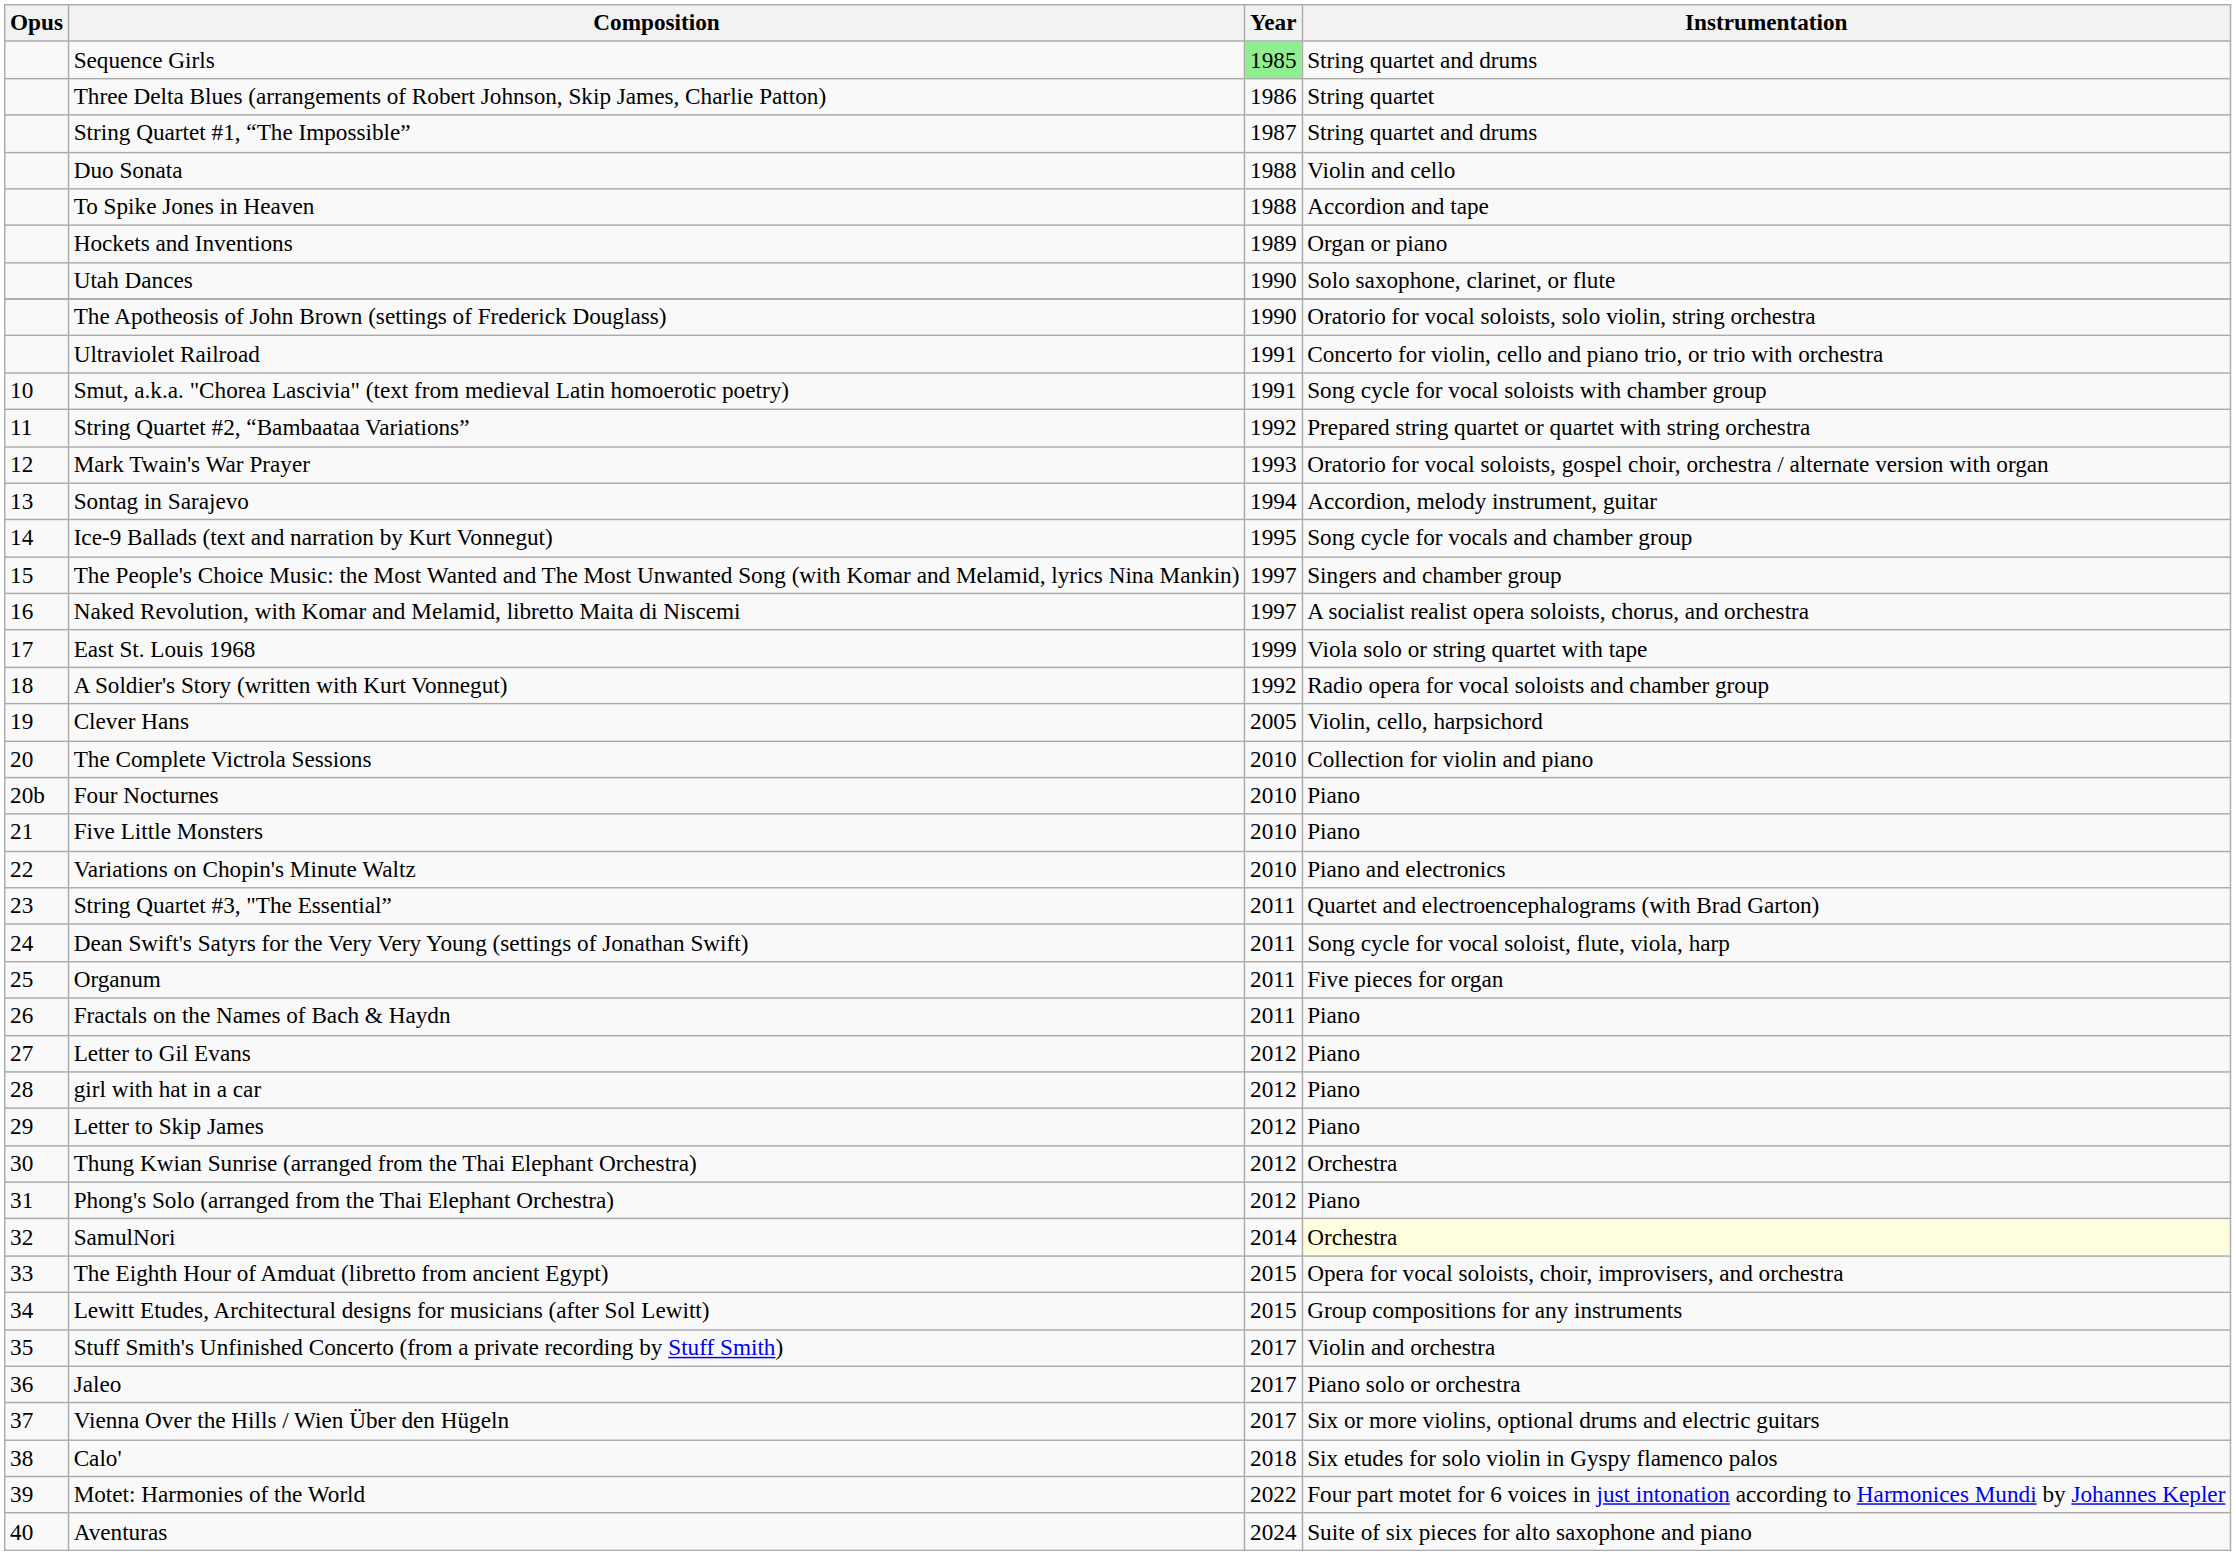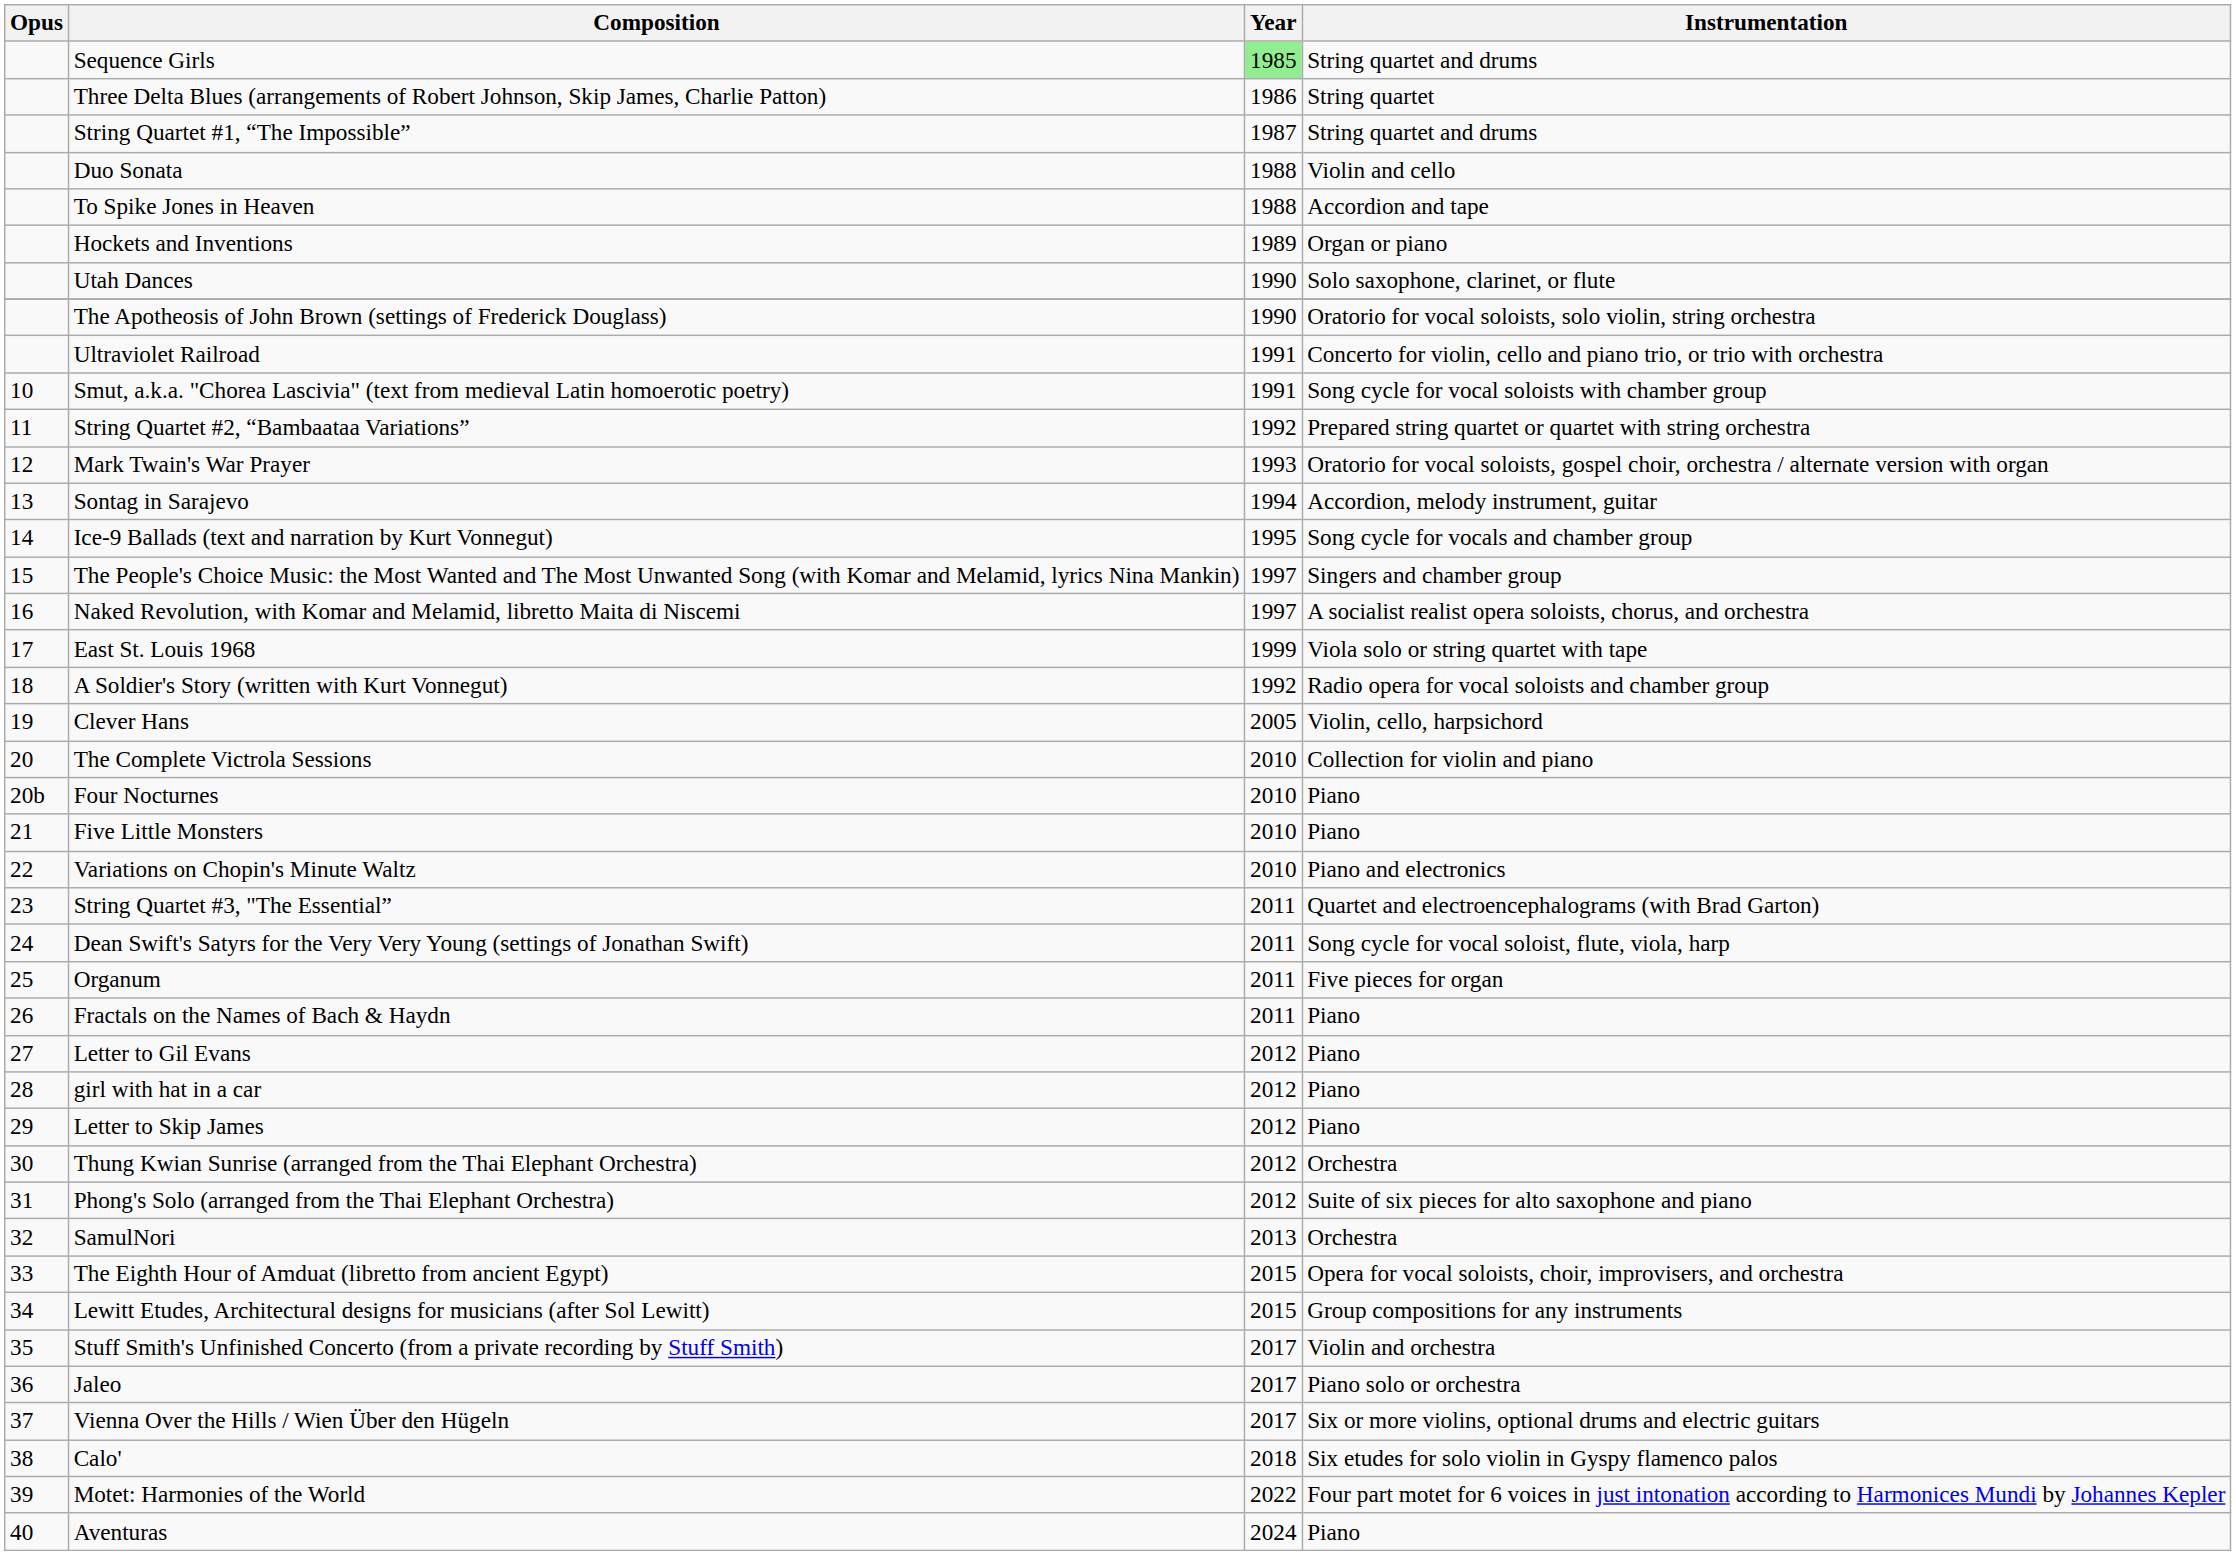 <table class="wikitable sortable">
 <tr>
 <th>Opus</th>
 <th>Composition</th>
 <th>Year </th>
 <th>Instrumentation</th>
 </tr>
 <tr>
 <td></td>
 <td>Sequence Girls</td>
 <td style="background: lightgreen;">1985</td>
 <td>String quartet and drums</td>
 </tr>
 <tr>
 <td></td>
 <td>Three Delta Blues (arrangements of Robert Johnson, Skip James, Charlie Patton)</td>
 <td>1986</td>
 <td>String quartet</td>
 </tr>
 <tr>
 <td></td>
 <td>String Quartet #1, “The Impossible”</td>
 <td>1987</td>
 <td>String quartet and drums</td>
 </tr>
 <tr>
 <td></td>
 <td>Duo Sonata</td>
 <td>1988</td>
 <td>Violin and cello</td>
 </tr>
 <tr>
 <td></td>
 <td>To Spike Jones in Heaven</td>
 <td>1988</td>
 <td>Accordion and tape</td>
 </tr>
 <tr>
 <td></td>
 <td>Hockets and Inventions</td>
 <td>1989</td>
 <td>Organ or piano</td>
 </tr>
 <tr>
 <td></td>
 <td>Utah Dances</td>
 <td>1990</td>
 <td>Solo saxophone, clarinet, or flute</td>
 </tr>
 <tr>
 </tr>
 <tr>
 <td></td>
 <td>The Apotheosis of John Brown (settings of Frederick Douglass)</td>
 <td>1990</td>
 <td>Oratorio for vocal soloists, solo violin, string orchestra</td>
 </tr>
 <tr>
 <td></td>
 <td>Ultraviolet Railroad</td>
 <td>1991</td>
 <td>Concerto for violin, cello and piano trio, or trio with orchestra</td>
 </tr>
 <tr>
 <td>10</td>
 <td>Smut, a.k.a. "Chorea Lascivia" (text from medieval Latin homoerotic poetry)</td>
 <td>1991</td>
 <td>Song cycle for vocal soloists with chamber group</td>
 </tr>
 <tr>
 <td>11</td>
 <td>String Quartet #2, “Bambaataa Variations”</td>
 <td>1992</td>
 <td>Prepared string quartet or quartet with string orchestra</td>
 </tr>
 <tr>
 <td>12</td>
 <td>Mark Twain's War Prayer</td>
 <td>1993</td>
 <td>Oratorio for vocal soloists, gospel choir, orchestra / alternate version with organ</td>
 </tr>
 <tr>
 <td>13</td>
 <td>Sontag in Sarajevo</td>
 <td>1994</td>
 <td>Accordion, melody instrument, guitar</td>
 </tr>
 <tr>
 <td>14</td>
 <td>Ice-9 Ballads (text and narration by Kurt Vonnegut)</td>
 <td>1995</td>
 <td>Song cycle for vocals and chamber group</td>
 </tr>
 <tr>
 <td>15</td>
 <td>The People's Choice Music: the Most Wanted and The Most Unwanted Song (with Komar and Melamid, lyrics Nina Mankin)</td>
 <td>1997</td>
 <td>Singers and chamber group</td>
 </tr>
 <tr>
 <td>16</td>
 <td>Naked Revolution, with Komar and Melamid, libretto Maita di Niscemi</td>
 <td>1997</td>
 <td>A socialist realist opera soloists, chorus, and orchestra</td>
 </tr>
 <tr>
 <td>17</td>
 <td>East St. Louis 1968</td>
 <td>1999</td>
 <td>Viola solo or string quartet with tape</td>
 </tr>
 <tr>
 <td>18</td>
 <td>A Soldier's Story (written with Kurt Vonnegut)</td>
 <td>1992</td>
 <td>Radio opera for vocal soloists and chamber group</td>
 </tr>
 <tr>
 <td>19</td>
 <td>Clever Hans</td>
 <td>2005</td>
 <td>Violin, cello, harpsichord</td>
 </tr>
 <tr>
 <td>20</td>
 <td>The Complete Victrola Sessions</td>
 <td>2010</td>
 <td>Collection for violin and piano</td>
 </tr>
 <tr>
 <td>20b</td>
 <td>Four Nocturnes</td>
 <td>2010</td>
 <td>Piano</td>
 </tr>
 <tr>
 <td>21</td>
 <td>Five Little Monsters</td>
 <td>2010</td>
 <td>Piano</td>
 </tr>
 <tr>
 <td>22</td>
 <td>Variations on Chopin's Minute Waltz</td>
 <td>2010</td>
 <td>Piano and electronics</td>
 </tr>
 <tr>
 <td>23</td>
 <td>String Quartet #3, "The Essential”</td>
 <td>2011</td>
 <td>Quartet and electroencephalograms (with Brad Garton)</td>
 </tr>
 <tr>
 <td>24</td>
 <td>Dean Swift's Satyrs for the Very Very Young (settings of Jonathan Swift)</td>
 <td>2011</td>
 <td>Song cycle for vocal soloist, flute, viola, harp</td>
 </tr>
 <tr>
 <td>25</td>
 <td>Organum</td>
 <td>2011</td>
 <td>Five pieces for organ</td>
 </tr>
 <tr>
 <td>26</td>
 <td>Fractals on the Names of Bach & Haydn</td>
 <td>2011</td>
 <td>Piano</td>
 </tr>
 <tr>
 <td>27</td>
 <td>Letter to Gil Evans</td>
 <td>2012</td>
 <td>Piano</td>
 </tr>
 <tr>
 <td>28</td>
 <td>girl with hat in a car</td>
 <td>2012</td>
 <td>Piano</td>
 </tr>
 <tr>
 <td>29</td>
 <td>Letter to Skip James</td>
 <td>2012</td>
 <td>Piano</td>
 </tr>
 <tr>
 <td>30</td>
 <td>Thung Kwian Sunrise (arranged from the Thai Elephant Orchestra)</td>
 <td>2012</td>
 <td>Orchestra</td>
 </tr>
 <tr>
 <td>31</td>
 <td>Phong's Solo (arranged from the Thai Elephant Orchestra)</td>
 <td>2012</td>
-<td>Piano</td>
+<td>Suite of six pieces for alto saxophone and piano</td>
 </tr>
 <tr>
 <td>32</td>
 <td>SamulNori</td>
-<td>2014</td>
-<td style="background: lightyellow;">Orchestra</td>
+<td>2013</td>
+<td>Orchestra</td>
 </tr>
 <tr>
 <td>33</td>
 <td>The Eighth Hour of Amduat (libretto from ancient Egypt)</td>
 <td>2015</td>
 <td>Opera for vocal soloists, choir, improvisers, and orchestra</td>
 </tr>
 <tr>
 <td>34</td>
 <td>Lewitt Etudes, Architectural designs for musicians (after Sol Lewitt)</td>
 <td>2015</td>
 <td>Group compositions for any instruments</td>
 </tr>
 <tr>
 <td>35</td>
 <td>Stuff Smith's Unfinished Concerto (from a private recording by <a href='#'>Stuff Smith</a>)</td>
 <td>2017</td>
 <td>Violin and orchestra</td>
 </tr>
 <tr>
 <td>36</td>
 <td>Jaleo</td>
 <td>2017</td>
 <td>Piano solo or orchestra</td>
 </tr>
 <tr>
 <td>37</td>
 <td>Vienna Over the Hills / Wien Über den Hügeln</td>
 <td>2017</td>
 <td>Six or more violins, optional drums and electric guitars</td>
 </tr>
 <tr>
 <td>38</td>
 <td>Calo'</td>
 <td>2018</td>
 <td>Six etudes for solo violin in  Gyspy flamenco palos</td>
 </tr>
 <tr>
 <td>39</td>
 <td>Motet: Harmonies of the World</td>
 <td>2022</td>
 <td>Four part motet for 6 voices in <a href='#'>just intonation</a> according to <a href='#'>Harmonices Mundi</a> by <a href='#'>Johannes Kepler</a></td>
 </tr>
 <tr>
 <td>40</td>
 <td>Aventuras</td>
 <td>2024</td>
-<td>Suite of six pieces for alto saxophone and piano</td>
+<td>Piano</td>
 </tr>
 </table>
